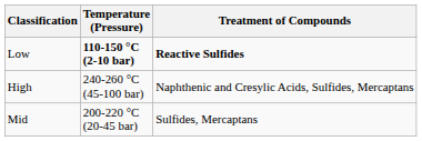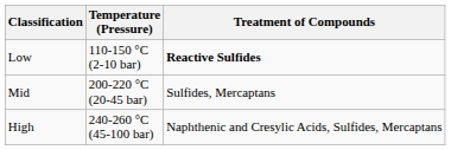 <table class="wikitable">
 <tr>
 <th>Classification</th>
 <th>Temperature<br>(Pressure)</th>
 <th>Treatment of Compounds</th>
 </tr>
 <tr>
 <td>Low</td>
-<td><strong>110-150 °C<br>(2-10 bar)</strong></td>
+<td>110-150 °C<br>(2-10 bar)</td>
 <td><strong>Reactive  Sulfides</strong></td>
+</tr>
+<tr>
+<td>Mid</td>
+<td>200-220 °C<br>(20-45 bar)</td>
+<td>Sulfides,  Mercaptans</td>
 </tr>
 <tr>
 <td>High</td>
 <td>240-260 °C<br>(45-100 bar)</td>
 <td>Naphthenic and  Cresylic Acids, Sulfides, Mercaptans</td>
 </tr>
-<tr>
-<td>Mid</td>
-<td>200-220 °C<br>(20-45 bar)</td>
-<td>Sulfides,  Mercaptans</td>
-</tr>
 </table>
